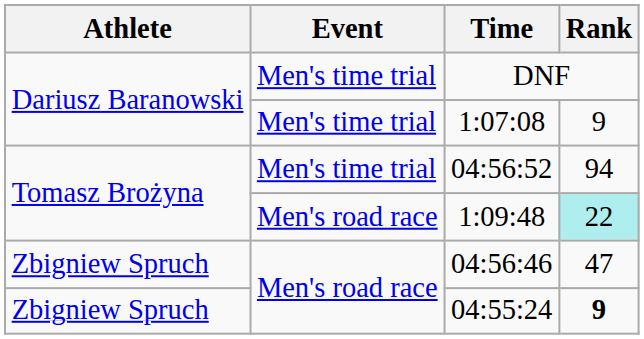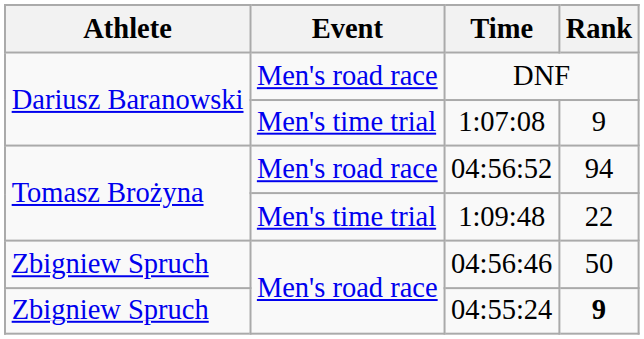 <table class=wikitable style="font-size:90%">
 <tr>
 <th>Athlete</th>
 <th>Event</th>
 <th>Time</th>
 <th>Rank</th>
 </tr>
 <tr align=center>
 <td align=left rowspan=2><a href='#'>Dariusz Baranowski</a></td>
-<td align=left><a href='#'>Men's time trial</a></td>
+<td align=left><a href='#'>Men's road race</a></td>
 <td align=center colspan=2>DNF</td>
 </tr>
 <tr align=center>
 <td align=left><a href='#'>Men's time trial</a></td>
 <td>1:07:08</td>
 <td>9</td>
 </tr>
 <tr align=center>
 <td align=left rowspan=2><a href='#'>Tomasz Brożyna</a></td>
-<td align=left><a href='#'>Men's time trial</a></td>
+<td align=left><a href='#'>Men's road race</a></td>
 <td>04:56:52</td>
 <td>94</td>
 </tr>
 <tr align=center>
-<td align=left><a href='#'>Men's road race</a></td>
+<td align=left><a href='#'>Men's time trial</a></td>
 <td>1:09:48</td>
-<td style="background: paleturquoise;">22</td>
+<td>22</td>
 </tr>
 <tr align=center>
 <td align=left><a href='#'>Zbigniew Spruch</a></td>
 <td align=left rowspan=2><a href='#'>Men's road race</a></td>
 <td>04:56:46</td>
-<td>47</td>
+<td>50</td>
 </tr>
 <tr align=center>
 <td align=left><a href='#'>Zbigniew Spruch</a></td>
 <td>04:55:24</td>
 <td><strong>9</strong></td>
 </tr>
 </table>
